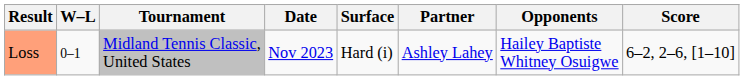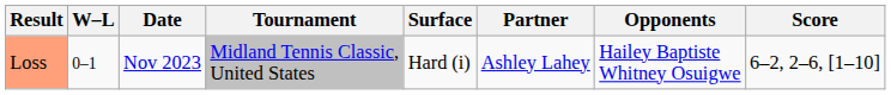 <table class="sortable wikitable">
 <tr>
 <th>Result</th>
 <th class=unsortable>W–L</th>
+<th>Date</th>
 <th>Tournament</th>
-<th>Date</th>
 <th>Surface</th>
 <th>Partner</th>
 <th>Opponents</th>
 <th class=unsortable>Score</th>
 </tr>
 <tr>
 <td style="background:#ffa07a;">Loss</td>
 <td><small>0–1</small></td>
+<td><a href='#'>Nov 2023</a></td>
 <td style="background:silver;"><a href='#'>Midland Tennis Classic</a>, <br>United States</td>
-<td><a href='#'>Nov 2023</a></td>
 <td>Hard (i)</td>
 <td> <a href='#'>Ashley Lahey</a></td>
 <td> <a href='#'>Hailey Baptiste</a> <br>  <a href='#'>Whitney Osuigwe</a></td>
 <td>6–2, 2–6, [1–10]</td>
 </tr>
 </table>
